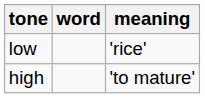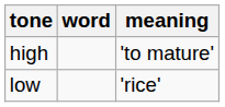 <table class="wikitable">
 <tr>
 <th>tone</th>
 <th>word</th>
 <th>meaning</th>
 </tr>
 <tr>
+<td>high</td>
+<td></td>
+<td>'to mature'</td>
+</tr>
+<tr>
 <td>low</td>
 <td></td>
 <td>'rice'</td>
 </tr>
-<tr>
-<td>high</td>
-<td></td>
-<td>'to mature'</td>
-</tr>
 </table>
